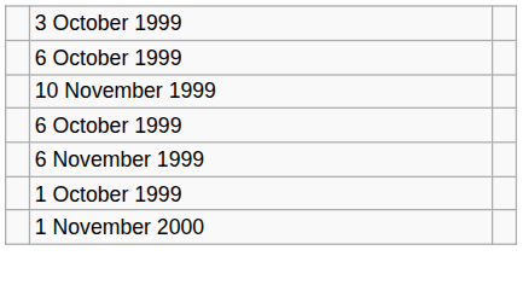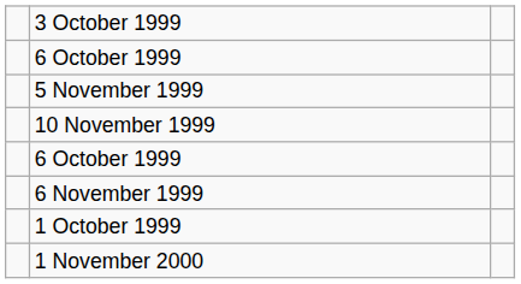 <table class="wikitable" style="font-size: 89%; float: left; width: 24em; margin-right: 1em;">
 <tr>
 <td></td>
 <td>3 October 1999</td>
 <td></td>
 </tr>
 <tr>
 <td></td>
 <td>6 October 1999</td>
+<td></td>
+</tr>
+<tr>
+<td></td>
+<td>5 November 1999</td>
 <td></td>
 </tr>
 <tr>
 <td></td>
 <td>10 November 1999</td>
 <td></td>
 </tr>
 <tr>
 <td></td>
 <td>6 October 1999</td>
 <td></td>
 </tr>
 <tr>
 <td></td>
 <td>6 November 1999</td>
 <td></td>
 </tr>
 <tr>
 <td></td>
 <td>1 October 1999</td>
 <td></td>
 </tr>
 <tr>
 <td></td>
 <td>1 November 2000</td>
 <td></td>
 </tr>
 </table>
